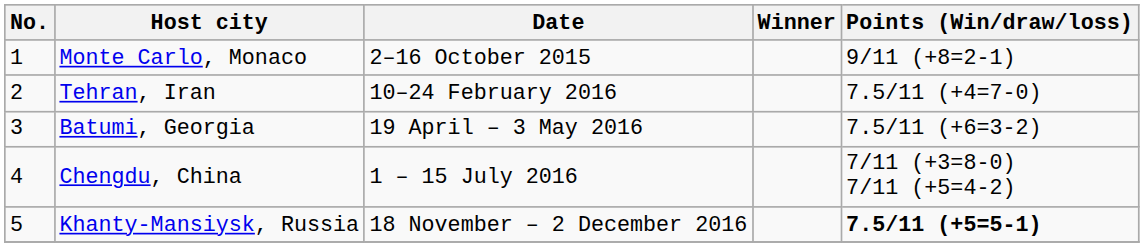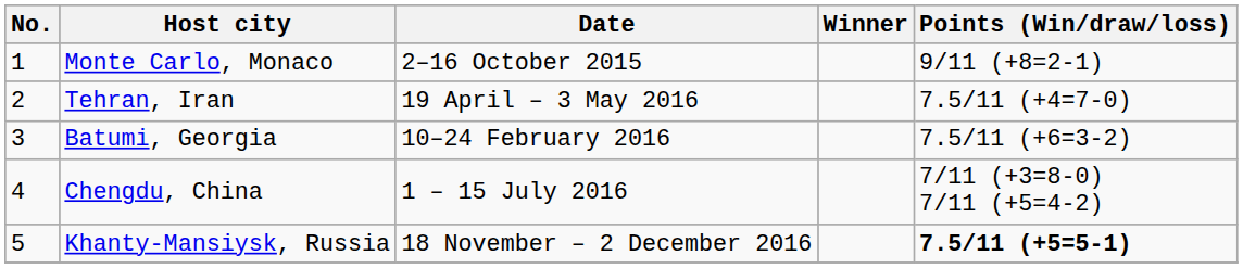 <table class="wikitable">
 <tr>
 <th>No.</th>
 <th>Host city</th>
 <th>Date</th>
 <th>Winner</th>
 <th>Points (Win/draw/loss)</th>
 </tr>
 <tr>
 <td>1</td>
 <td><a href='#'>Monte Carlo</a>, Monaco</td>
 <td>2–16 October 2015</td>
 <td></td>
 <td>9/11 (+8=2-1)</td>
 </tr>
 <tr>
 <td>2</td>
 <td><a href='#'>Tehran</a>, Iran</td>
-<td>10–24 February 2016</td>
+<td>19 April – 3 May 2016</td>
 <td></td>
 <td>7.5/11 (+4=7-0)</td>
 </tr>
 <tr>
 <td>3</td>
 <td><a href='#'>Batumi</a>, Georgia</td>
-<td>19 April – 3 May 2016</td>
+<td>10–24 February 2016</td>
 <td></td>
 <td>7.5/11 (+6=3-2)</td>
 </tr>
 <tr>
 <td>4</td>
 <td><a href='#'>Chengdu</a>, China</td>
 <td>1 – 15 July 2016</td>
 <td><br></td>
 <td>7/11 (+3=8-0)<br> 7/11 (+5=4-2)</td>
 </tr>
 <tr>
 <td>5</td>
 <td><a href='#'>Khanty-Mansiysk</a>, Russia</td>
 <td>18 November – 2 December 2016</td>
 <td></td>
 <td><strong>7.5/11 (+5=5-1)</strong></td>
 </tr>
 <tr>
 </tr>
 </table>
